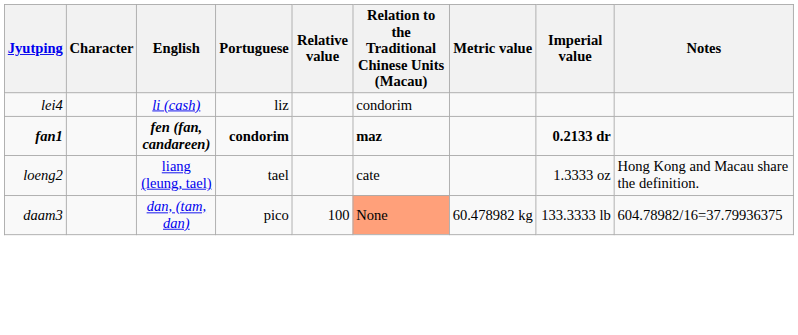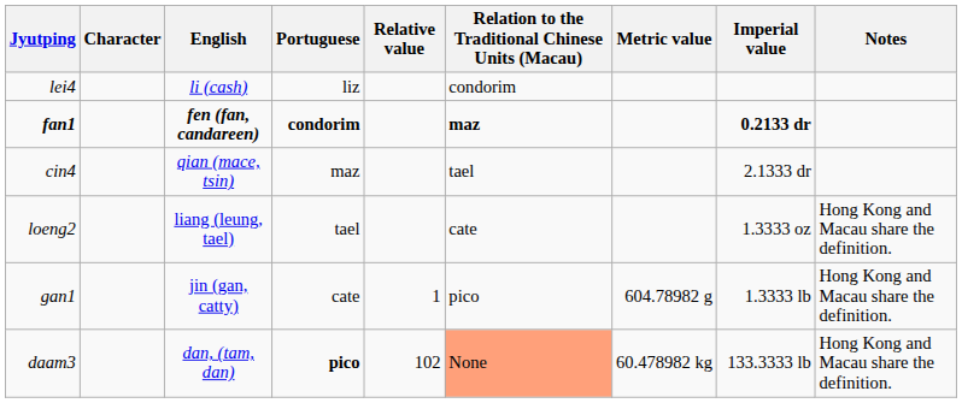 <table class="wikitable">
 <tr>
 <th><a href='#'>Jyutping</a></th>
 <th>Character</th>
 <th>English</th>
 <th>Portuguese</th>
 <th>Relative value</th>
 <th>Relation to the Traditional Chinese Units (Macau)</th>
 <th>Metric value</th>
 <th>Imperial value</th>
 <th>Notes</th>
 </tr>
 <tr>
 <td align="right"><em>lei4</em></td>
 <td align="right"></td>
 <td align="center"><em><a href='#'>li (cash)</a></em></td>
 <td align=right>liz</td>
 <td align=right></td>
 <td> condorim</td>
 <td align="right"></td>
 <td align=right></td>
 <td align=left></td>
 </tr>
 <tr>
 <td align="right"><strong><em>fan1</em></strong></td>
 <td align="right"><strong></strong></td>
 <td align="center"><strong><em>fen (fan, candareen) </em></strong></td>
 <td align=right><strong>condorim</strong></td>
 <td align=right><strong></strong></td>
 <td><strong> maz</strong></td>
 <td align="right"><strong></strong></td>
 <td align=right><strong>0.2133 dr</strong></td>
 <td align=left></td>
 </tr>
 <tr>
+<td align="right"><em>cin4</em></td>
+<td align="right"></td>
+<td align="center"><em><a href='#'>qian (mace, tsin)</a></em></td>
+<td align=right>maz</td>
+<td align=right></td>
+<td> tael</td>
+<td align="right"></td>
+<td align=right>2.1333 dr</td>
+<td align=left></td>
+</tr>
+<tr>
 <td align="right"><em>loeng2</em></td>
 <td align="right"></td>
 <td align="center"><a href='#'>liang (leung, tael)</a></td>
 <td align=right>tael</td>
 <td align=right></td>
 <td> cate</td>
 <td align="right"></td>
 <td align=right>1.3333 oz</td>
 <td align=left>Hong Kong and Macau share the definition.</td>
 </tr>
 <tr>
+<td align="right"><em>gan1</em></td>
+<td align="right"></td>
+<td align="center"><a href='#'>jin (gan, catty)</a></td>
+<td align=right>cate</td>
+<td align=right>1</td>
+<td> pico</td>
+<td align="right">604.78982 g</td>
+<td align=right>1.3333 lb</td>
+<td align=left>Hong Kong and Macau share the definition.</td>
+</tr>
+<tr>
 <td align="right"><em>daam3</em></td>
 <td align="right"></td>
 <td align="center"><em><a href='#'>dan, (tam, dan)</a></em></td>
-<td align=right>pico</td>
-<td align=right>100</td>
+<td align=right><strong>pico</strong></td>
+<td align=right>102</td>
 <td style="background: lightsalmon;">None</td>
 <td align="right">60.478982 kg</td>
 <td align=right>133.3333 lb</td>
-<td align=left>604.78982/16=37.79936375</td>
+<td align=left>Hong Kong and Macau share the definition.</td>
 </tr>
 </table>
